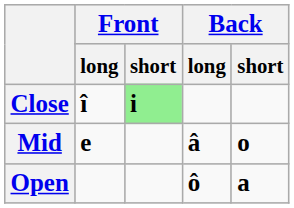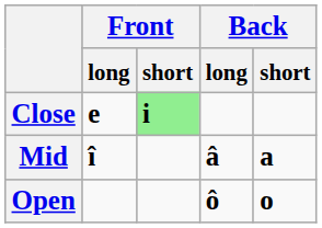 <table class="wikitable">
 <tr>
 <th rowspan=2></th>
 <th colspan=2><a href='#'>Front</a></th>
 <th colspan=2><a href='#'>Back</a></th>
 </tr>
 <tr>
 <th><small>long</small></th>
 <th><small>short</small></th>
 <th><small>long</small></th>
 <th><small>short</small></th>
 </tr>
 <tr>
 <th><a href='#'>Close</a></th>
-<td><strong>î</strong> </td>
+<td><strong>e</strong> </td>
 <td style="background: lightgreen;"><strong>i</strong> </td>
 <td></td>
 <td></td>
 </tr>
 <tr>
 <th><a href='#'>Mid</a></th>
-<td><strong>e</strong> </td>
+<td><strong>î</strong> </td>
 <td></td>
 <td><strong>â</strong> </td>
-<td><strong>o</strong> </td>
+<td><strong>a</strong> </td>
 </tr>
 <tr>
 <th><a href='#'>Open</a></th>
 <td></td>
 <td></td>
 <td><strong>ô</strong> </td>
-<td><strong>a</strong> </td>
+<td><strong>o</strong> </td>
 </tr>
 </table>
